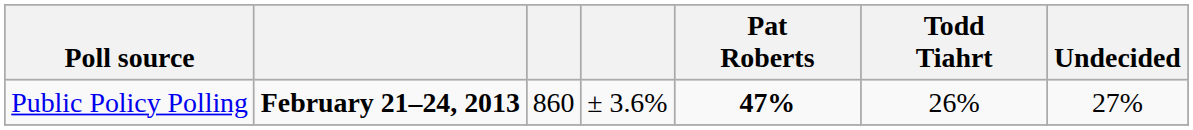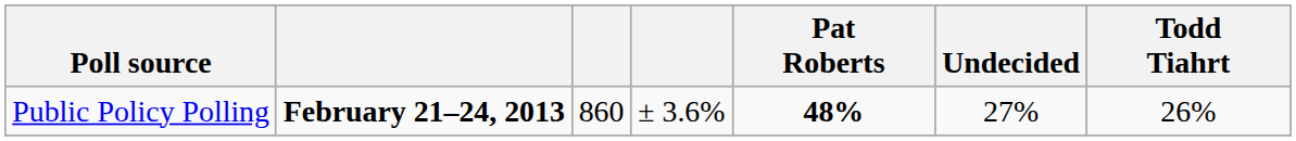 <table class="wikitable" style="text-align:center">
 <tr valign= bottom>
 <th>Poll source</th>
 <th></th>
 <th></th>
 <th></th>
 <th style="width:100px;">Pat<br>Roberts</th>
+<th>Undecided</th>
 <th style="width:100px;">Todd<br>Tiahrt</th>
-<th>Undecided</th>
 </tr>
 <tr>
 <td align=left><a href='#'>Public Policy Polling</a></td>
 <td><strong>February 21–24, 2013</strong></td>
 <td>860</td>
 <td>± 3.6%</td>
-<td><strong>47%</strong></td>
+<td><strong>48%</strong></td>
+<td>27%</td>
 <td>26%</td>
-<td>27%</td>
 </tr>
 </table>
